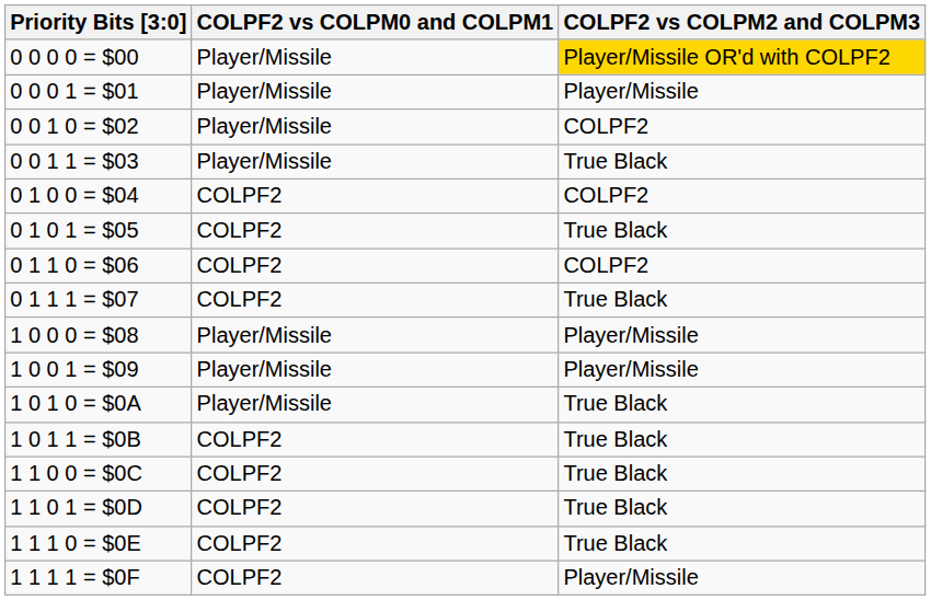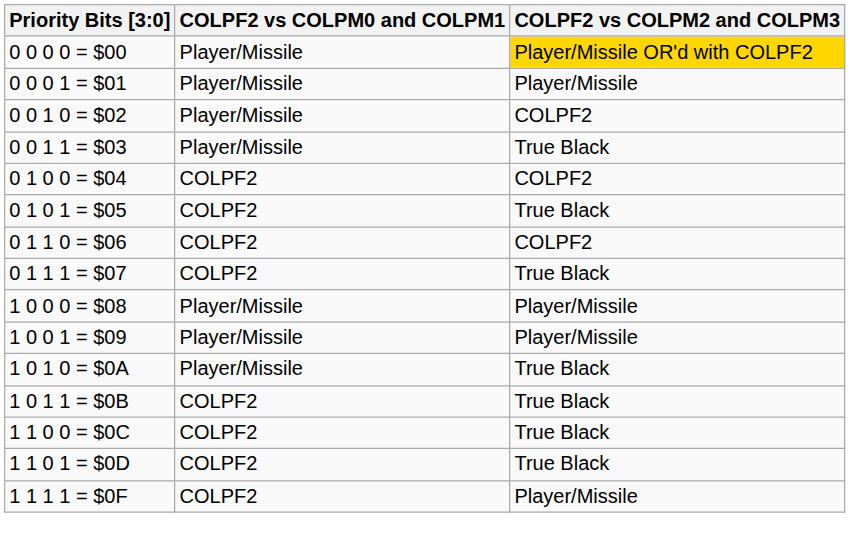 <table class="wikitable">
 <tr>
 <th>Priority Bits [3:0]</th>
 <th>COLPF2 vs COLPM0 and COLPM1</th>
 <th>COLPF2 vs COLPM2 and COLPM3</th>
 </tr>
 <tr>
 <td>0 0 0 0 = $00</td>
 <td>Player/Missile</td>
 <td style="background: gold;">Player/Missile OR'd with COLPF2</td>
 </tr>
 <tr>
 <td>0 0 0 1 = $01</td>
 <td>Player/Missile</td>
 <td>Player/Missile</td>
 </tr>
 <tr>
 <td>0 0 1 0 = $02</td>
 <td>Player/Missile</td>
 <td>COLPF2</td>
 </tr>
 <tr>
 <td>0 0 1 1 = $03</td>
 <td>Player/Missile</td>
 <td>True Black</td>
 </tr>
 <tr>
 <td>0 1 0 0 = $04</td>
 <td>COLPF2</td>
 <td>COLPF2</td>
 </tr>
 <tr>
 <td>0 1 0 1 = $05</td>
 <td>COLPF2</td>
 <td>True Black</td>
 </tr>
 <tr>
 <td>0 1 1 0 = $06</td>
 <td>COLPF2</td>
 <td>COLPF2</td>
 </tr>
 <tr>
 <td>0 1 1 1 = $07</td>
 <td>COLPF2</td>
 <td>True Black</td>
 </tr>
 <tr>
 <td>1 0 0 0 = $08</td>
 <td>Player/Missile</td>
 <td>Player/Missile</td>
 </tr>
 <tr>
 <td>1 0 0 1 = $09</td>
 <td>Player/Missile</td>
 <td>Player/Missile</td>
 </tr>
 <tr>
 <td>1 0 1 0 = $0A</td>
 <td>Player/Missile</td>
 <td>True Black</td>
 </tr>
 <tr>
 <td>1 0 1 1 = $0B</td>
 <td>COLPF2</td>
 <td>True Black</td>
 </tr>
 <tr>
 <td>1 1 0 0 = $0C</td>
 <td>COLPF2</td>
 <td>True Black</td>
 </tr>
 <tr>
 <td>1 1 0 1 = $0D</td>
 <td>COLPF2</td>
 <td>True Black</td>
 </tr>
 <tr>
-<td>1 1 1 0 = $0E</td>
-<td>COLPF2</td>
-<td>True Black</td>
-</tr>
-<tr>
 <td>1 1 1 1 = $0F</td>
 <td>COLPF2</td>
 <td>Player/Missile</td>
 </tr>
 </table>
